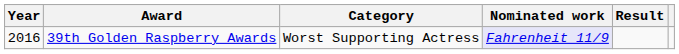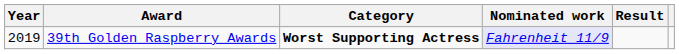 <table class="wikitable">
 <tr>
 <th>Year</th>
 <th>Award</th>
 <th>Category</th>
 <th>Nominated work</th>
 <th>Result</th>
 <th></th>
 </tr>
 <tr>
-<td>2016</td>
+<td>2019</td>
 <td><a href='#'>39th Golden Raspberry Awards</a></td>
-<td>Worst Supporting Actress</td>
+<td><strong>Worst Supporting Actress</strong></td>
 <td style="background: lavender;"><em><a href='#'>Fahrenheit 11/9</a></em></td>
 <td></td>
 <td></td>
 </tr>
 </table>
